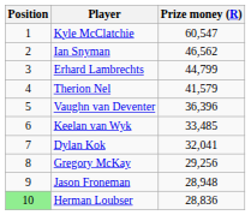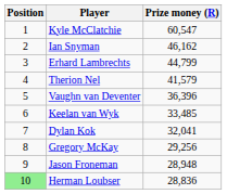 <table class=wikitable>
 <tr>
 <th>Position</th>
 <th>Player</th>
 <th>Prize money (<a href='#'>R</a>)</th>
 </tr>
 <tr>
 <td align=center>1</td>
 <td> <a href='#'>Kyle McClatchie</a></td>
 <td align=center>60,547</td>
 </tr>
 <tr>
 <td align=center>2</td>
 <td> <a href='#'>Ian Snyman</a></td>
-<td align=center>46,562</td>
+<td align=center>46,162</td>
 </tr>
 <tr>
 <td align=center>3</td>
 <td> <a href='#'>Erhard Lambrechts</a></td>
 <td align=center>44,799</td>
 </tr>
 <tr>
 <td align=center>4</td>
 <td> <a href='#'>Therion Nel</a></td>
 <td align=center>41,579</td>
 </tr>
 <tr>
 <td align=center>5</td>
 <td> <a href='#'>Vaughn van Deventer</a></td>
 <td align=center>36,396</td>
 </tr>
 <tr>
 <td align=center>6</td>
 <td> <a href='#'>Keelan van Wyk</a></td>
 <td align=center>33,485</td>
 </tr>
 <tr>
 <td align=center>7</td>
 <td> <a href='#'>Dylan Kok</a></td>
 <td align=center>32,041</td>
 </tr>
 <tr>
 <td align=center>8</td>
 <td> <a href='#'>Gregory McKay</a></td>
 <td align=center>29,256</td>
 </tr>
 <tr>
 <td align=center>9</td>
 <td> <a href='#'>Jason Froneman</a></td>
 <td align=center>28,948</td>
 </tr>
 <tr>
 <td align=center style="background: lightgreen;">10</td>
 <td> <a href='#'>Herman Loubser</a></td>
 <td align=center>28,836</td>
 </tr>
 </table>
